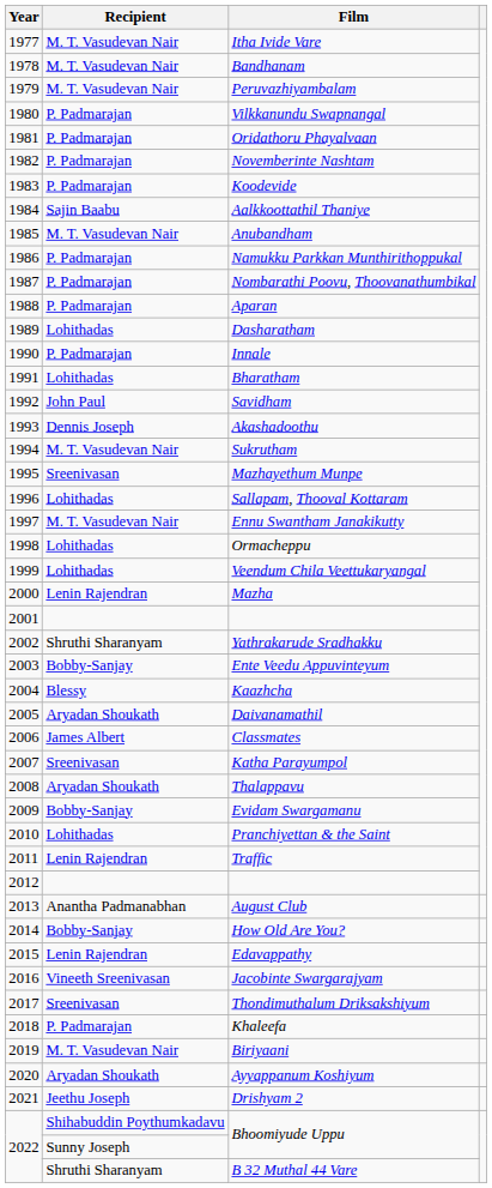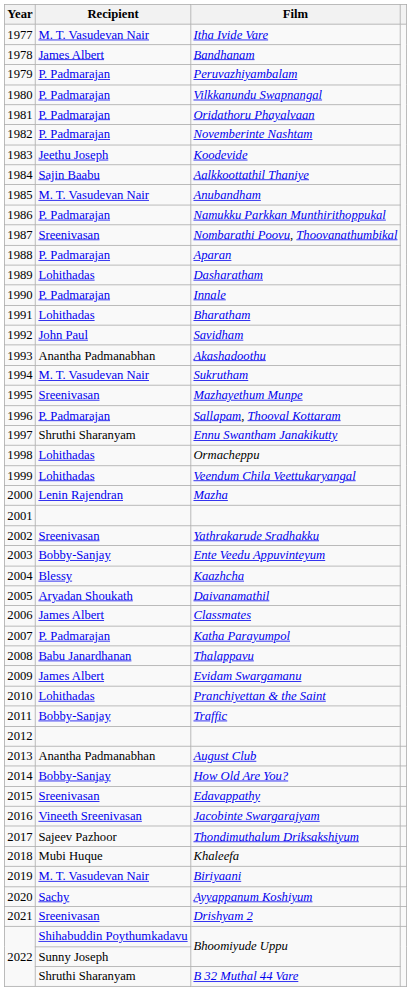 <table class="wikitable">
 <tr>
 <th>Year</th>
 <th>Recipient</th>
 <th>Film</th>
 <th></th>
 </tr>
 <tr>
 <td>1977</td>
 <td><a href='#'>M. T. Vasudevan Nair</a></td>
 <td><em><a href='#'>Itha Ivide Vare</a></em></td>
 <td rowspan=36></td>
 </tr>
 <tr>
 <td>1978</td>
-<td><a href='#'>M. T. Vasudevan Nair</a></td>
+<td><a href='#'>James Albert</a></td>
 <td><em><a href='#'>Bandhanam</a></em></td>
 </tr>
 <tr>
 <td>1979</td>
-<td><a href='#'>M. T. Vasudevan Nair</a></td>
+<td><a href='#'>P. Padmarajan</a></td>
 <td><em><a href='#'>Peruvazhiyambalam</a></em></td>
 </tr>
 <tr>
 <td>1980</td>
 <td><a href='#'>P. Padmarajan</a></td>
 <td><em><a href='#'>Vilkkanundu Swapnangal</a></em></td>
 </tr>
 <tr>
 <td>1981</td>
 <td><a href='#'>P. Padmarajan</a></td>
 <td><em><a href='#'>Oridathoru Phayalvaan</a></em></td>
 </tr>
 <tr>
 <td>1982</td>
 <td><a href='#'>P. Padmarajan</a></td>
 <td><em><a href='#'>Novemberinte Nashtam</a></em></td>
 </tr>
 <tr>
 <td>1983</td>
-<td><a href='#'>P. Padmarajan</a></td>
+<td><a href='#'>Jeethu Joseph</a></td>
 <td><em><a href='#'>Koodevide</a></em></td>
 </tr>
 <tr>
 <td>1984</td>
 <td><a href='#'>Sajin Baabu</a></td>
 <td><em><a href='#'>Aalkkoottathil Thaniye</a></em></td>
 </tr>
 <tr>
 <td>1985</td>
 <td><a href='#'>M. T. Vasudevan Nair</a></td>
 <td><em><a href='#'>Anubandham</a></em></td>
 </tr>
 <tr>
 <td>1986</td>
 <td><a href='#'>P. Padmarajan</a></td>
 <td><em><a href='#'>Namukku Parkkan Munthirithoppukal</a></em></td>
 </tr>
 <tr>
 <td>1987</td>
-<td><a href='#'>P. Padmarajan</a></td>
+<td><a href='#'>Sreenivasan</a></td>
 <td><em><a href='#'>Nombarathi Poovu</a></em>, <em><a href='#'>Thoovanathumbikal</a></em></td>
 </tr>
 <tr>
 <td>1988</td>
 <td><a href='#'>P. Padmarajan</a></td>
 <td><em><a href='#'>Aparan</a></em></td>
 </tr>
 <tr>
 <td>1989</td>
 <td><a href='#'>Lohithadas</a></td>
 <td><em><a href='#'>Dasharatham</a></em></td>
 </tr>
 <tr>
 <td>1990</td>
 <td><a href='#'>P. Padmarajan</a></td>
 <td><em><a href='#'>Innale</a></em></td>
 </tr>
 <tr>
 <td>1991</td>
 <td><a href='#'>Lohithadas</a></td>
 <td><em><a href='#'>Bharatham</a></em></td>
 </tr>
 <tr>
 <td>1992</td>
 <td><a href='#'>John Paul</a></td>
 <td><em><a href='#'>Savidham</a></em></td>
 </tr>
 <tr>
 <td>1993</td>
-<td><a href='#'>Dennis Joseph</a></td>
+<td>Anantha Padmanabhan</td>
 <td><em><a href='#'>Akashadoothu</a></em></td>
 </tr>
 <tr>
 <td>1994</td>
 <td><a href='#'>M. T. Vasudevan Nair</a></td>
 <td><em><a href='#'>Sukrutham</a></em></td>
 </tr>
 <tr>
 <td>1995</td>
 <td><a href='#'>Sreenivasan</a></td>
 <td><em><a href='#'>Mazhayethum Munpe</a></em></td>
 </tr>
 <tr>
 <td>1996</td>
-<td><a href='#'>Lohithadas</a></td>
+<td><a href='#'>P. Padmarajan</a></td>
 <td><em><a href='#'>Sallapam</a></em>, <em><a href='#'>Thooval Kottaram</a></em></td>
 </tr>
 <tr>
 <td>1997</td>
-<td><a href='#'>M. T. Vasudevan Nair</a></td>
+<td>Shruthi Sharanyam</td>
 <td><em><a href='#'>Ennu Swantham Janakikutty</a></em></td>
 </tr>
 <tr>
 <td>1998</td>
 <td><a href='#'>Lohithadas</a></td>
 <td><em>Ormacheppu</em></td>
 </tr>
 <tr>
 <td>1999</td>
 <td><a href='#'>Lohithadas</a></td>
 <td><em><a href='#'>Veendum Chila Veettukaryangal</a></em></td>
 </tr>
 <tr>
 <td>2000</td>
 <td><a href='#'>Lenin Rajendran</a></td>
 <td><em><a href='#'>Mazha</a></em></td>
 </tr>
 <tr>
 <td>2001</td>
 <td></td>
 <td></td>
 </tr>
 <tr>
 <td>2002</td>
-<td>Shruthi Sharanyam</td>
+<td><a href='#'>Sreenivasan</a></td>
 <td><em><a href='#'>Yathrakarude Sradhakku</a></em></td>
 </tr>
 <tr>
 <td>2003</td>
 <td><a href='#'>Bobby-Sanjay</a></td>
 <td><em><a href='#'>Ente Veedu Appuvinteyum</a></em></td>
 </tr>
 <tr>
 <td>2004</td>
 <td><a href='#'>Blessy</a></td>
 <td><em><a href='#'>Kaazhcha</a></em></td>
 </tr>
 <tr>
 <td>2005</td>
 <td><a href='#'>Aryadan Shoukath</a></td>
 <td><em><a href='#'>Daivanamathil</a></em></td>
 </tr>
 <tr>
 <td>2006</td>
 <td><a href='#'>James Albert</a></td>
 <td><em><a href='#'>Classmates</a></em></td>
 </tr>
 <tr>
 <td>2007</td>
-<td><a href='#'>Sreenivasan</a></td>
+<td><a href='#'>P. Padmarajan</a></td>
 <td><em><a href='#'>Katha Parayumpol</a></em></td>
 </tr>
 <tr>
 <td>2008</td>
-<td><a href='#'>Aryadan Shoukath</a></td>
+<td><a href='#'>Babu Janardhanan</a></td>
 <td><em><a href='#'>Thalappavu</a></em></td>
 </tr>
 <tr>
 <td>2009</td>
-<td><a href='#'>Bobby-Sanjay</a></td>
+<td><a href='#'>James Albert</a></td>
 <td><em><a href='#'>Evidam Swargamanu</a></em></td>
 </tr>
 <tr>
 <td>2010</td>
 <td><a href='#'>Lohithadas</a></td>
 <td><em><a href='#'>Pranchiyettan & the Saint</a></em></td>
 </tr>
 <tr>
 <td>2011</td>
-<td><a href='#'>Lenin Rajendran</a></td>
+<td><a href='#'>Bobby-Sanjay</a></td>
 <td><em><a href='#'>Traffic</a></em></td>
 </tr>
 <tr>
 <td>2012</td>
 <td></td>
 <td></td>
 </tr>
 <tr>
 <td>2013</td>
 <td>Anantha Padmanabhan</td>
 <td><em><a href='#'>August Club</a></em></td>
 <td></td>
 </tr>
 <tr>
 <td>2014</td>
 <td><a href='#'>Bobby-Sanjay</a></td>
 <td><em><a href='#'>How Old Are You?</a></em></td>
 <td></td>
 </tr>
 <tr>
 <td>2015</td>
-<td><a href='#'>Lenin Rajendran</a></td>
+<td><a href='#'>Sreenivasan</a></td>
 <td><em><a href='#'>Edavappathy</a></em></td>
 <td></td>
 </tr>
 <tr>
 <td>2016</td>
 <td><a href='#'>Vineeth Sreenivasan</a></td>
 <td><em><a href='#'>Jacobinte Swargarajyam</a></em></td>
 <td></td>
 </tr>
 <tr>
 <td>2017</td>
-<td><a href='#'>Sreenivasan</a></td>
+<td>Sajeev Pazhoor</td>
 <td><em><a href='#'>Thondimuthalum Driksakshiyum</a></em></td>
 <td></td>
 </tr>
 <tr>
 <td>2018</td>
-<td><a href='#'>P. Padmarajan</a></td>
+<td>Mubi Huque</td>
 <td><em>Khaleefa</em></td>
 <td></td>
 </tr>
 <tr>
 <td>2019</td>
 <td><a href='#'>M. T. Vasudevan Nair</a></td>
 <td><em><a href='#'>Biriyaani</a></em></td>
 <td></td>
 </tr>
 <tr>
 <td>2020</td>
-<td><a href='#'>Aryadan Shoukath</a></td>
+<td><a href='#'>Sachy</a></td>
 <td><em><a href='#'>Ayyappanum Koshiyum</a></em></td>
 <td></td>
 </tr>
 <tr>
 <td>2021</td>
-<td><a href='#'>Jeethu Joseph</a></td>
+<td><a href='#'>Sreenivasan</a></td>
 <td><em><a href='#'>Drishyam 2</a></em></td>
 <td></td>
 </tr>
 <tr>
 <td rowspan=3>2022</td>
 <td><a href='#'>Shihabuddin Poythumkadavu</a></td>
 <td rowspan=2><em>Bhoomiyude Uppu</em></td>
 <td rowspan=3></td>
 </tr>
 <tr>
 <td>Sunny Joseph</td>
 </tr>
 <tr>
 <td>Shruthi Sharanyam</td>
 <td><em><a href='#'>B 32 Muthal 44 Vare</a></em></td>
 </tr>
 </table>
